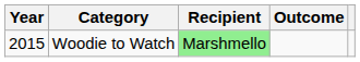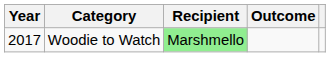 <table class="wikitable sortable">
 <tr>
 <th>Year</th>
 <th>Category</th>
 <th>Recipient</th>
 <th>Outcome</th>
 <th></th>
 </tr>
 <tr>
-<td>2015</td>
+<td>2017</td>
 <td>Woodie to Watch</td>
 <td style="background: lightgreen;">Marshmello</td>
 <td></td>
 <td></td>
 </tr>
 </table>
